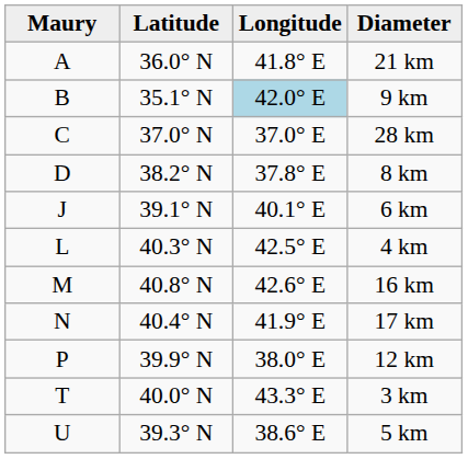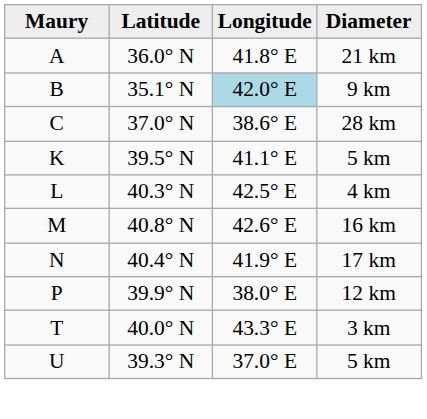 <table class="wikitable">
 <tr>
 <th width="25%" style="background:#eeeeee;">Maury</th>
 <th width="25%" style="background:#eeeeee;">Latitude</th>
 <th width="25%" style="background:#eeeeee;">Longitude</th>
 <th width="25%" style="background:#eeeeee;">Diameter</th>
 </tr>
 <tr>
 <td align="center">A</td>
 <td align="center">36.0° N</td>
 <td align="center">41.8° E</td>
 <td align="center">21 km</td>
 </tr>
 <tr>
 <td align="center">B</td>
 <td align="center">35.1° N</td>
 <td align="center" style="background: lightblue;">42.0° E</td>
 <td align="center">9 km</td>
 </tr>
 <tr>
 <td align="center">C</td>
 <td align="center">37.0° N</td>
-<td align="center">37.0° E</td>
+<td align="center">38.6° E</td>
 <td align="center">28 km</td>
 </tr>
 <tr>
-<td align="center">D</td>
-<td align="center">38.2° N</td>
-<td align="center">37.8° E</td>
-<td align="center">8 km</td>
-</tr>
-<tr>
-<td align="center">J</td>
-<td align="center">39.1° N</td>
-<td align="center">40.1° E</td>
-<td align="center">6 km</td>
+<td align="center">K</td>
+<td align="center">39.5° N</td>
+<td align="center">41.1° E</td>
+<td align="center">5 km</td>
 </tr>
 <tr>
 <td align="center">L</td>
 <td align="center">40.3° N</td>
 <td align="center">42.5° E</td>
 <td align="center">4 km</td>
 </tr>
 <tr>
 <td align="center">M</td>
 <td align="center">40.8° N</td>
 <td align="center">42.6° E</td>
 <td align="center">16 km</td>
 </tr>
 <tr>
 <td align="center">N</td>
 <td align="center">40.4° N</td>
 <td align="center">41.9° E</td>
 <td align="center">17 km</td>
 </tr>
 <tr>
 <td align="center">P</td>
 <td align="center">39.9° N</td>
 <td align="center">38.0° E</td>
 <td align="center">12 km</td>
 </tr>
 <tr>
 <td align="center">T</td>
 <td align="center">40.0° N</td>
 <td align="center">43.3° E</td>
 <td align="center">3 km</td>
 </tr>
 <tr>
 <td align="center">U</td>
 <td align="center">39.3° N</td>
-<td align="center">38.6° E</td>
+<td align="center">37.0° E</td>
 <td align="center">5 km</td>
 </tr>
 </table>
